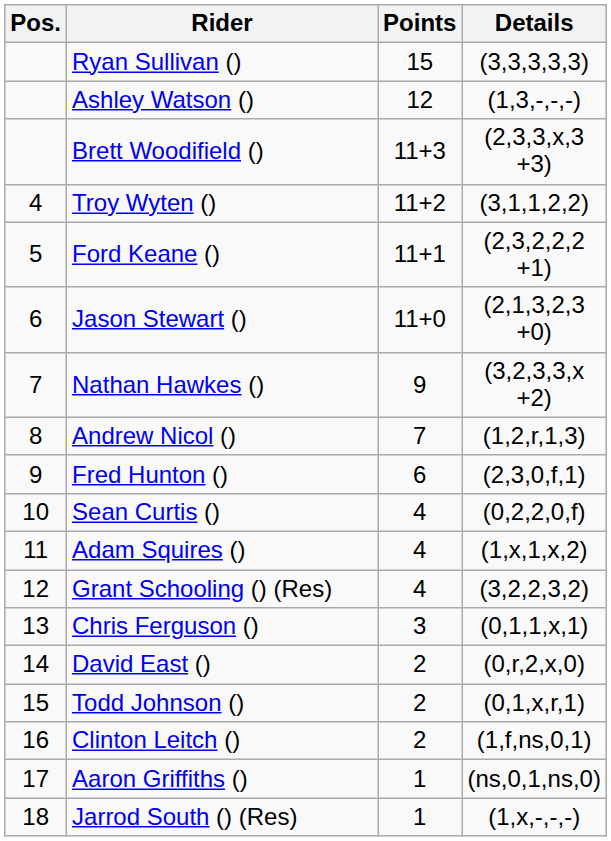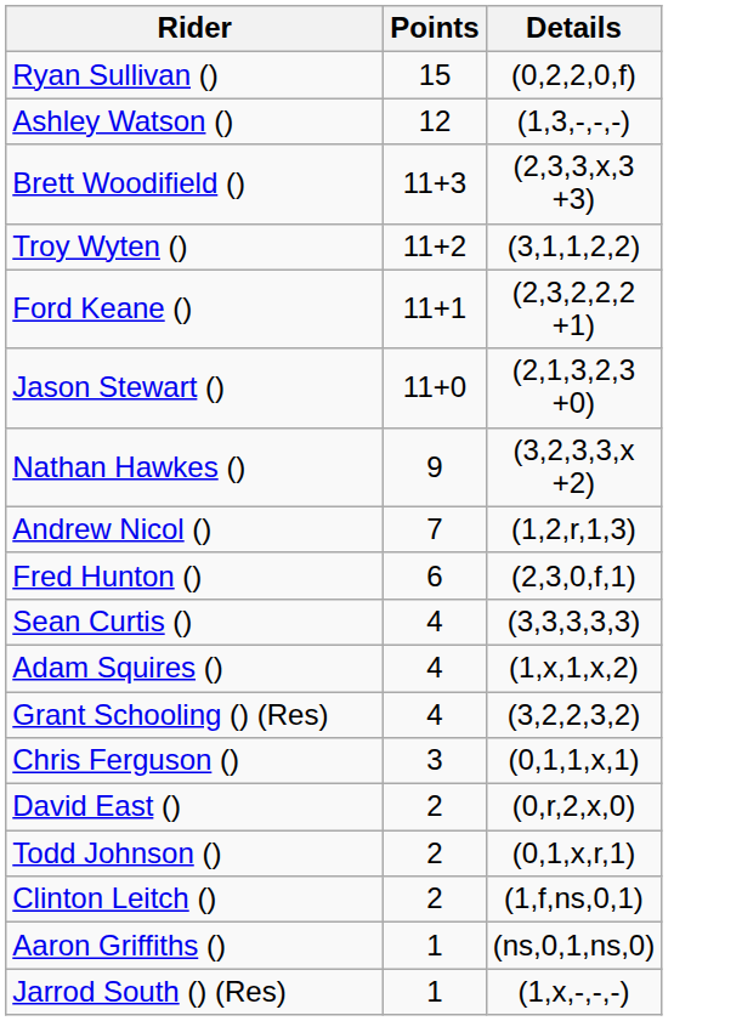 <table class=wikitable>
 <tr>
-<th width=25px>Pos.</th>
 <th width=200px>Rider</th>
 <th width=40px>Points</th>
 <th width=85px>Details</th>
 </tr>
 <tr align=center >
-<td></td>
 <td align=left><a href='#'>Ryan Sullivan</a> ()</td>
 <td>15</td>
-<td>(3,3,3,3,3)</td>
+<td>(0,2,2,0,f)</td>
 </tr>
 <tr align=center >
-<td></td>
 <td align=left><a href='#'>Ashley Watson</a> ()</td>
 <td>12</td>
 <td>(1,3,-,-,-)</td>
 </tr>
 <tr align=center >
-<td></td>
 <td align=left><a href='#'>Brett Woodifield</a> ()</td>
 <td>11+3</td>
 <td>(2,3,3,x,3 +3)</td>
 </tr>
 <tr align=center>
-<td>4</td>
 <td align=left><a href='#'>Troy Wyten</a> ()</td>
 <td>11+2</td>
 <td>(3,1,1,2,2)</td>
 </tr>
 <tr align=center>
-<td>5</td>
 <td align=left><a href='#'>Ford Keane</a> ()</td>
 <td>11+1</td>
 <td>(2,3,2,2,2 +1)</td>
 </tr>
 <tr align=center>
-<td>6</td>
 <td align=left><a href='#'>Jason Stewart</a> ()</td>
 <td>11+0</td>
 <td>(2,1,3,2,3 +0)</td>
 </tr>
 <tr align=center>
-<td>7</td>
 <td align=left><a href='#'>Nathan Hawkes</a> ()</td>
 <td>9</td>
 <td>(3,2,3,3,x +2)</td>
 </tr>
 <tr align=center>
-<td>8</td>
 <td align=left><a href='#'>Andrew Nicol</a> ()</td>
 <td>7</td>
 <td>(1,2,r,1,3)</td>
 </tr>
 <tr align=center>
-<td>9</td>
 <td align=left><a href='#'>Fred Hunton</a> ()</td>
 <td>6</td>
 <td>(2,3,0,f,1)</td>
 </tr>
 <tr align=center>
-<td>10</td>
 <td align=left><a href='#'>Sean Curtis</a> ()</td>
 <td>4</td>
-<td>(0,2,2,0,f)</td>
+<td>(3,3,3,3,3)</td>
 </tr>
 <tr align=center>
-<td>11</td>
 <td align=left><a href='#'>Adam Squires</a> ()</td>
 <td>4</td>
 <td>(1,x,1,x,2)</td>
 </tr>
 <tr align=center>
-<td>12</td>
 <td align=left><a href='#'>Grant Schooling</a> () (Res)</td>
 <td>4</td>
 <td>(3,2,2,3,2)</td>
 </tr>
 <tr align=center>
-<td>13</td>
 <td align=left><a href='#'>Chris Ferguson</a> ()</td>
 <td>3</td>
 <td>(0,1,1,x,1)</td>
 </tr>
 <tr align=center>
-<td>14</td>
 <td align=left><a href='#'>David East</a> ()</td>
 <td>2</td>
 <td>(0,r,2,x,0)</td>
 </tr>
 <tr align=center>
-<td>15</td>
 <td align=left><a href='#'>Todd Johnson</a> ()</td>
 <td>2</td>
 <td>(0,1,x,r,1)</td>
 </tr>
 <tr align=center>
-<td>16</td>
 <td align=left><a href='#'>Clinton Leitch</a> ()</td>
 <td>2</td>
 <td>(1,f,ns,0,1)</td>
 </tr>
 <tr align=center>
-<td>17</td>
 <td align=left><a href='#'>Aaron Griffiths</a> ()</td>
 <td>1</td>
 <td>(ns,0,1,ns,0)</td>
 </tr>
 <tr align=center>
-<td>18</td>
 <td align=left><a href='#'>Jarrod South</a> () (Res)</td>
 <td>1</td>
 <td>(1,x,-,-,-)</td>
 </tr>
 </table>
